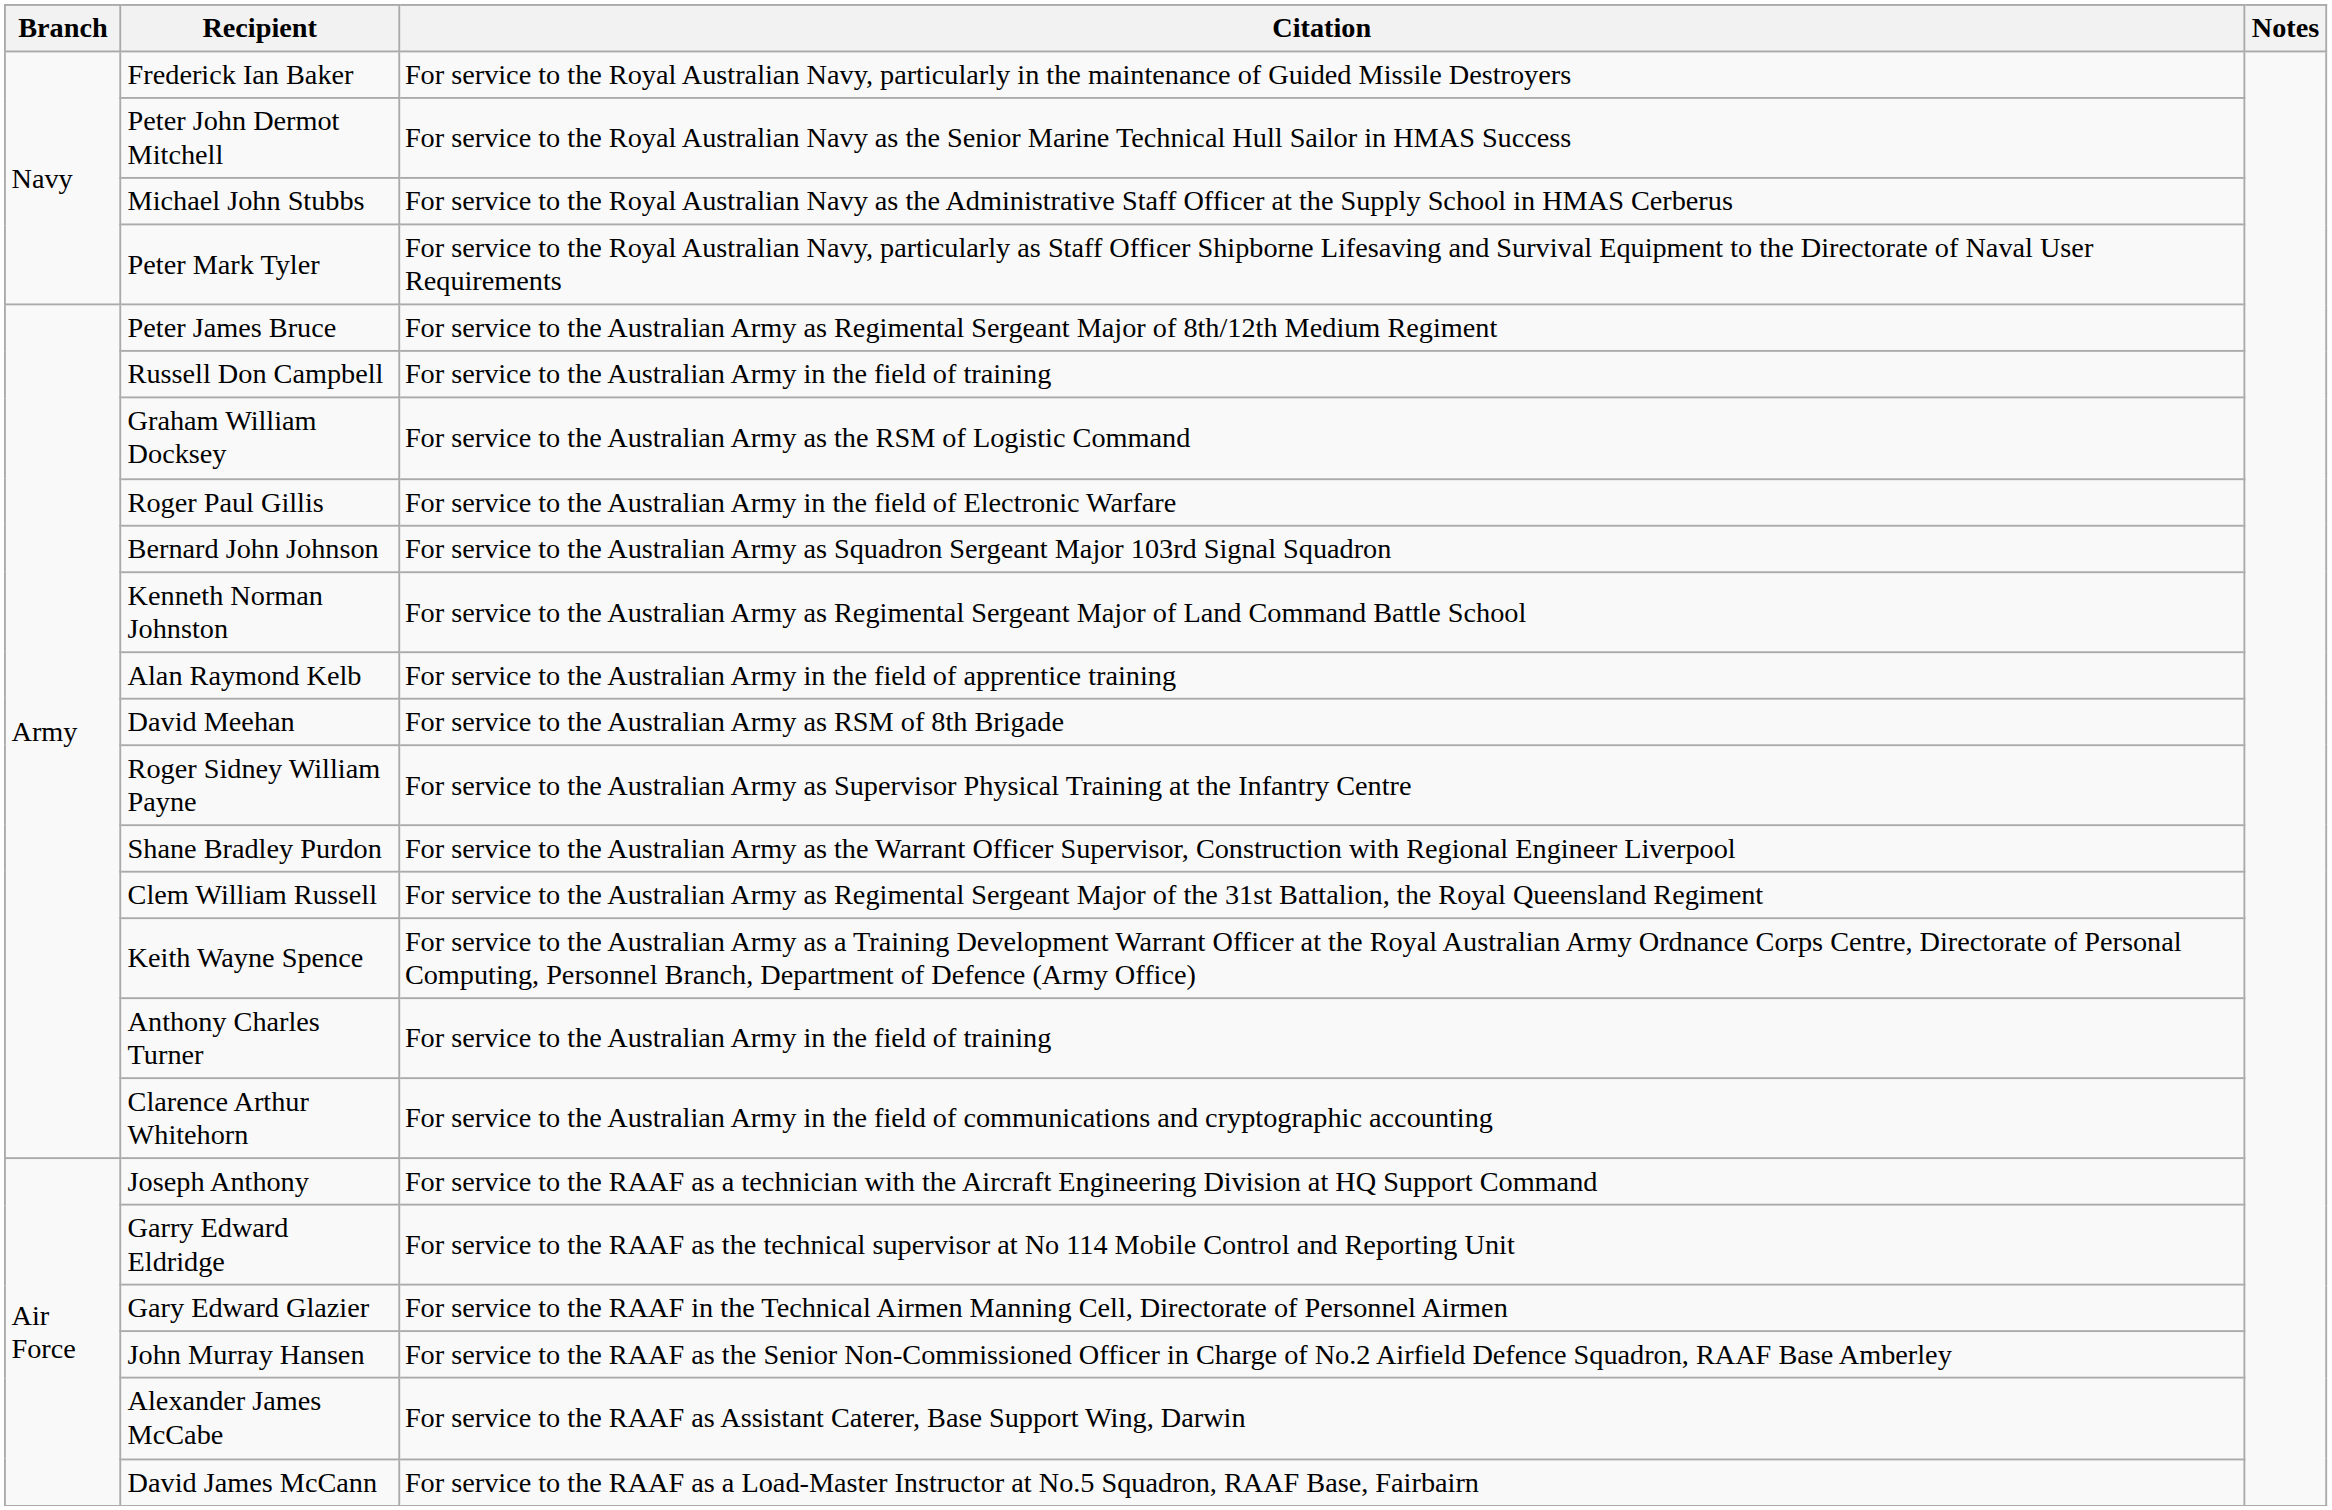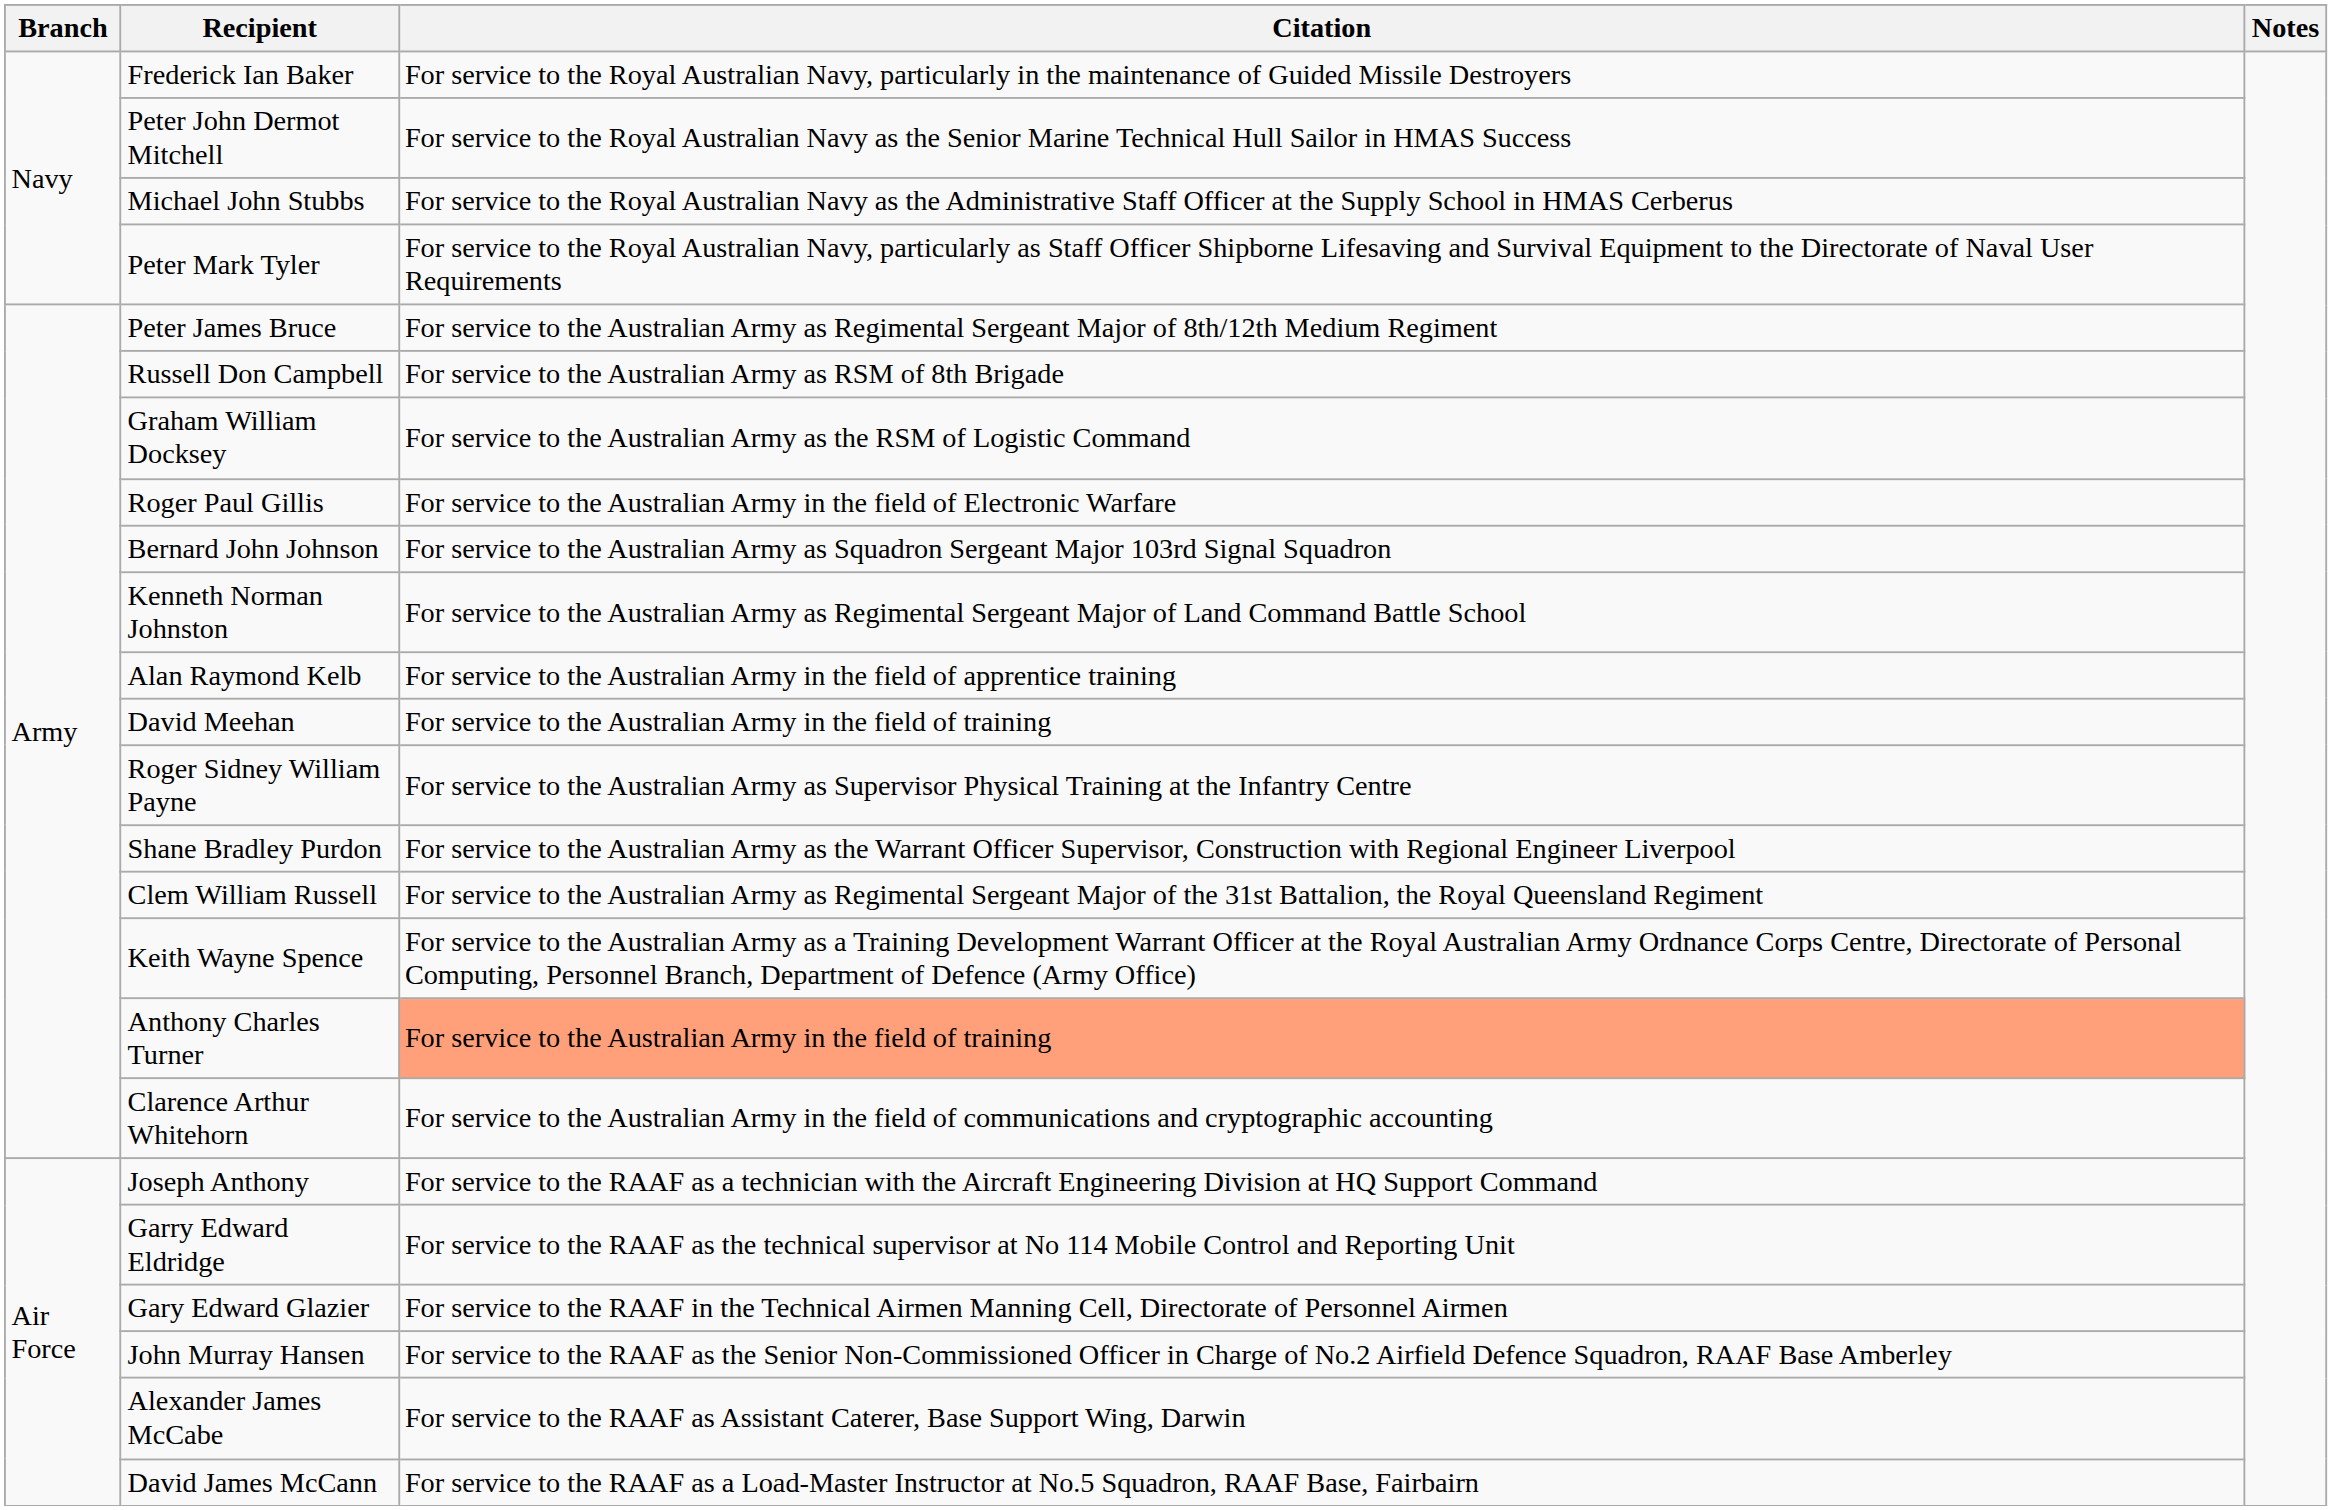 <table class="wikitable" style="font-size:95%;">
 <tr>
 <th>Branch</th>
 <th>Recipient</th>
 <th>Citation</th>
 <th>Notes</th>
 </tr>
 <tr>
 <td rowspan=4>Navy</td>
 <td> Frederick Ian Baker</td>
 <td>For service to the Royal Australian Navy, particularly in the maintenance of Guided Missile Destroyers</td>
 <td rowspan=25></td>
 </tr>
 <tr>
 <td> Peter John Dermot Mitchell</td>
 <td>For service to the Royal Australian Navy as the Senior Marine Technical Hull Sailor in HMAS Success</td>
 </tr>
 <tr>
 <td> Michael John Stubbs</td>
 <td>For service to the Royal Australian Navy as the Administrative Staff Officer at the Supply School in HMAS Cerberus</td>
 </tr>
 <tr>
 <td> Peter Mark Tyler</td>
 <td>For service to the Royal Australian Navy, particularly as Staff Officer Shipborne Lifesaving and Survival Equipment to the Directorate of Naval User Requirements</td>
 </tr>
 <tr>
 <td rowspan=14>Army</td>
 <td> Peter James Bruce</td>
 <td>For service to the Australian Army as Regimental Sergeant Major of 8th/12th Medium Regiment</td>
 </tr>
 <tr>
 <td> Russell Don Campbell</td>
-<td>For service to the Australian Army in the field of training</td>
+<td>For service to the Australian Army as RSM of 8th Brigade</td>
 </tr>
 <tr>
 <td> Graham William Docksey</td>
 <td>For service to the Australian Army as the RSM of Logistic Command</td>
 </tr>
 <tr>
 <td> Roger Paul Gillis</td>
 <td>For service to the Australian Army in the field of Electronic Warfare</td>
 </tr>
 <tr>
 <td> Bernard John Johnson</td>
 <td>For service to the Australian Army as Squadron Sergeant Major 103rd Signal Squadron</td>
 </tr>
 <tr>
 <td> Kenneth Norman Johnston</td>
 <td>For service to the Australian Army as Regimental Sergeant Major of Land Command Battle School</td>
 </tr>
 <tr>
 <td> Alan Raymond Kelb</td>
 <td>For service to the Australian Army in the field of apprentice training</td>
 </tr>
 <tr>
 <td> David Meehan</td>
-<td>For service to the Australian Army as RSM of 8th Brigade</td>
+<td>For service to the Australian Army in the field of training</td>
 </tr>
 <tr>
 <td> Roger Sidney William Payne</td>
 <td>For service to the Australian Army as Supervisor Physical Training at the Infantry Centre</td>
 </tr>
 <tr>
 <td> Shane Bradley Purdon</td>
 <td>For service to the Australian Army as the Warrant Officer Supervisor, Construction with Regional Engineer Liverpool</td>
 </tr>
 <tr>
 <td> Clem William Russell</td>
 <td>For service to the Australian Army as Regimental Sergeant Major of the 31st Battalion, the Royal Queensland Regiment</td>
 </tr>
 <tr>
 <td> Keith Wayne Spence</td>
 <td>For service to the Australian Army as a Training Development Warrant Officer at the Royal Australian Army Ordnance Corps Centre, Directorate of Personal Computing, Personnel Branch, Department of Defence (Army Office)</td>
 </tr>
 <tr>
 <td> Anthony Charles Turner</td>
-<td>For service to the Australian Army in the field of training</td>
+<td style="background: lightsalmon;">For service to the Australian Army in the field of training</td>
 </tr>
 <tr>
 <td> Clarence Arthur Whitehorn</td>
 <td>For service to the Australian Army in the field of communications and cryptographic accounting</td>
 </tr>
 <tr>
 <td rowspan=6>Air Force</td>
 <td> Joseph Anthony</td>
 <td>For service to the RAAF as a technician with the Aircraft Engineering Division at HQ Support Command</td>
 </tr>
 <tr>
 <td> Garry Edward Eldridge</td>
 <td>For service to the RAAF as the technical supervisor at No 114 Mobile Control and Reporting Unit</td>
 </tr>
 <tr>
 <td> Gary Edward Glazier</td>
 <td>For service to the RAAF in the Technical Airmen Manning Cell, Directorate of Personnel Airmen</td>
 </tr>
 <tr>
 <td> John Murray Hansen</td>
 <td>For service to the RAAF as the Senior Non-Commissioned Officer in Charge of No.2 Airfield Defence Squadron, RAAF Base Amberley</td>
 </tr>
 <tr>
 <td> Alexander James McCabe</td>
 <td>For service to the RAAF as Assistant Caterer, Base Support Wing, Darwin</td>
 </tr>
 <tr>
 <td> David James McCann</td>
 <td>For service to the RAAF as a Load-Master Instructor at No.5 Squadron, RAAF Base, Fairbairn</td>
 </tr>
 </table>
